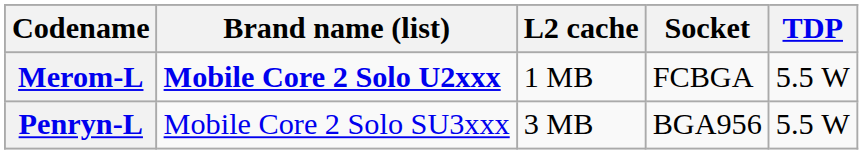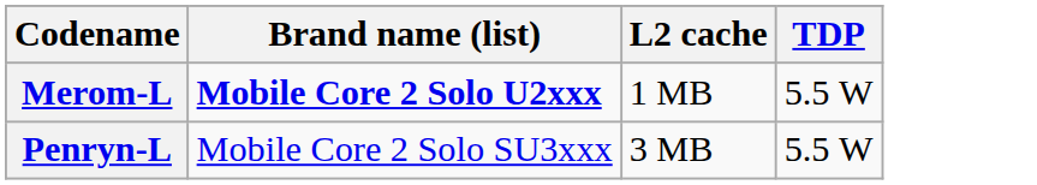 <table class="wikitable">
 <tr>
 <th>Codename</th>
 <th>Brand name (list)</th>
 <th>L2 cache</th>
-<th>Socket</th>
 <th><a href='#'>TDP</a></th>
 </tr>
 <tr>
 <th><a href='#'>Merom-L</a></th>
 <td><strong><a href='#'>Mobile Core 2 Solo U2xxx</a></strong></td>
 <td>1 MB</td>
-<td>FCBGA</td>
 <td>5.5 W</td>
 </tr>
 <tr>
 <th><a href='#'>Penryn-L</a></th>
 <td><a href='#'>Mobile Core 2 Solo SU3xxx</a></td>
 <td>3 MB</td>
-<td>BGA956</td>
 <td>5.5 W</td>
 </tr>
 </table>
